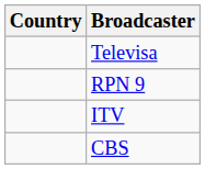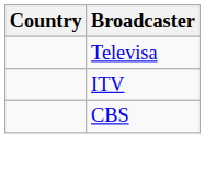 <table class="wikitable">
 <tr>
 <th align=center>Country</th>
 <th align=center>Broadcaster</th>
 </tr>
 <tr>
 <td></td>
 <td><a href='#'>Televisa</a></td>
 </tr>
 <tr>
 <td></td>
-<td><a href='#'>RPN 9</a></td>
-</tr>
-<tr>
-<td></td>
 <td><a href='#'>ITV</a></td>
 </tr>
 <tr>
 <td></td>
 <td><a href='#'>CBS</a></td>
 </tr>
 </table>
